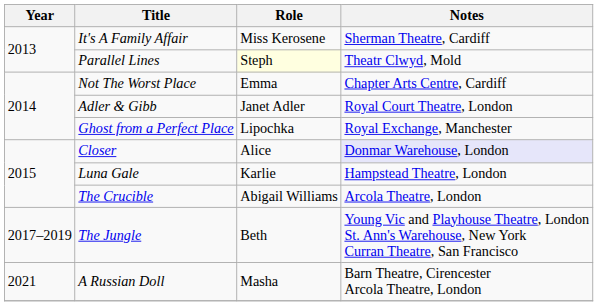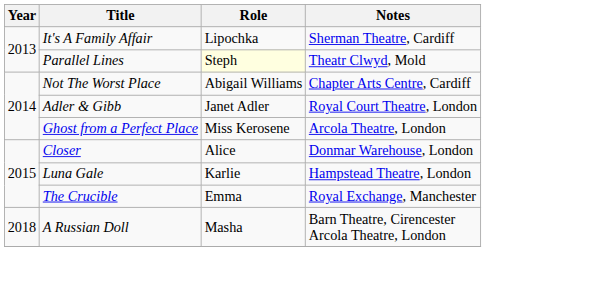 <table class="wikitable sortable">
 <tr>
 <th>Year</th>
 <th>Title</th>
 <th>Role</th>
 <th class="unsortable">Notes</th>
 </tr>
 <tr>
 <td rowspan="2">2013</td>
 <td><em>It's A Family Affair</em></td>
-<td>Miss Kerosene</td>
+<td>Lipochka</td>
 <td><a href='#'>Sherman Theatre</a>, Cardiff</td>
 </tr>
 <tr>
 <td><em>Parallel Lines</em></td>
 <td style="background: lightyellow;">Steph</td>
 <td><a href='#'>Theatr Clwyd</a>, Mold</td>
 </tr>
 <tr>
 <td rowspan="3">2014</td>
 <td><em>Not The Worst Place</em></td>
-<td>Emma</td>
+<td>Abigail Williams</td>
 <td><a href='#'>Chapter Arts Centre</a>, Cardiff</td>
 </tr>
 <tr>
 <td><em>Adler & Gibb</em></td>
 <td>Janet Adler</td>
 <td><a href='#'>Royal Court Theatre</a>, London</td>
 </tr>
 <tr>
 <td><em><a href='#'>Ghost from a Perfect Place</a></em></td>
-<td>Lipochka</td>
-<td><a href='#'>Royal Exchange</a>, Manchester</td>
+<td>Miss Kerosene</td>
+<td><a href='#'>Arcola Theatre</a>, London</td>
 </tr>
 <tr>
 <td rowspan="3">2015</td>
 <td><em><a href='#'>Closer</a></em></td>
 <td>Alice</td>
-<td style="background: lavender;"><a href='#'>Donmar Warehouse</a>, London</td>
+<td><a href='#'>Donmar Warehouse</a>, London</td>
 </tr>
 <tr>
 <td><em>Luna Gale</em></td>
 <td>Karlie</td>
 <td><a href='#'>Hampstead Theatre</a>, London</td>
 </tr>
 <tr>
 <td><em><a href='#'>The Crucible</a></em></td>
-<td>Abigail Williams</td>
-<td><a href='#'>Arcola Theatre</a>, London</td>
+<td>Emma</td>
+<td><a href='#'>Royal Exchange</a>, Manchester</td>
 </tr>
 <tr>
-<td>2017–2019</td>
-<td><em><a href='#'>The Jungle</a></em></td>
-<td>Beth</td>
-<td><a href='#'>Young Vic</a> and <a href='#'>Playhouse Theatre</a>, London<br><a href='#'>St. Ann's Warehouse</a>, New York<br><a href='#'>Curran Theatre</a>, San Francisco</td>
-</tr>
-<tr>
-<td>2021</td>
+<td>2018</td>
 <td><em>A Russian Doll</em></td>
 <td>Masha</td>
 <td>Barn Theatre, Cirencester<br>Arcola Theatre, London</td>
 </tr>
 <tr>
 </tr>
 </table>
